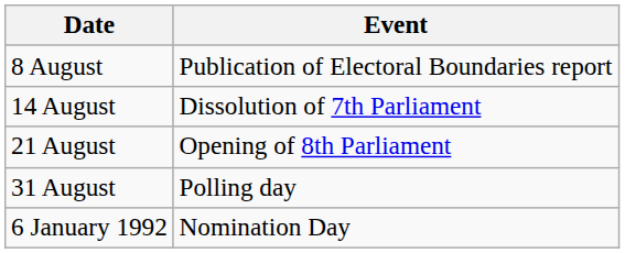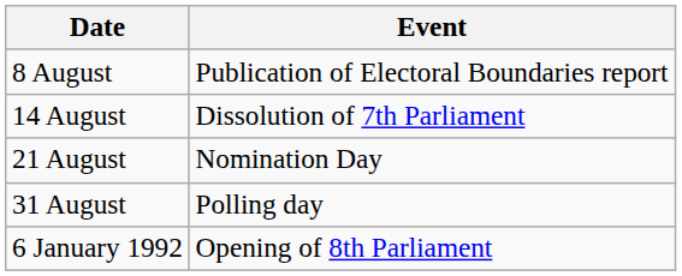 <table class=wikitable>
 <tr>
 <th>Date</th>
 <th>Event</th>
 </tr>
 <tr>
 <td>8 August</td>
 <td>Publication of Electoral Boundaries report</td>
 </tr>
 <tr>
 <td>14 August</td>
 <td>Dissolution of <a href='#'>7th Parliament</a></td>
 </tr>
 <tr>
 <td>21 August</td>
-<td>Opening of <a href='#'>8th Parliament</a></td>
+<td>Nomination Day</td>
 </tr>
 <tr>
 <td>31 August</td>
 <td>Polling day</td>
 </tr>
 <tr>
 <td>6 January 1992</td>
-<td>Nomination Day</td>
+<td>Opening of <a href='#'>8th Parliament</a></td>
 </tr>
 </table>
